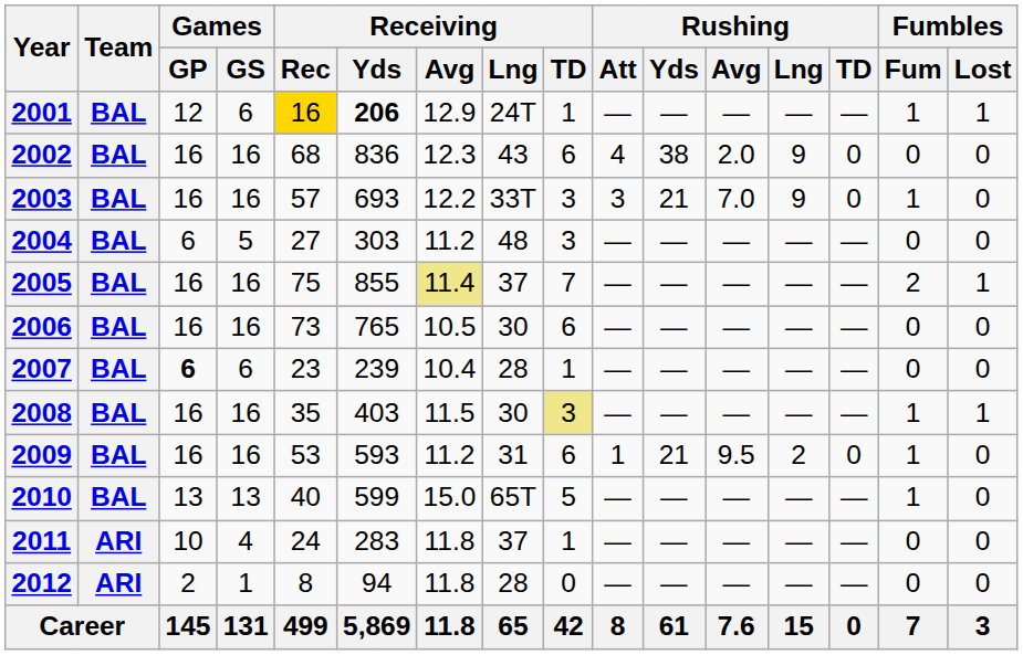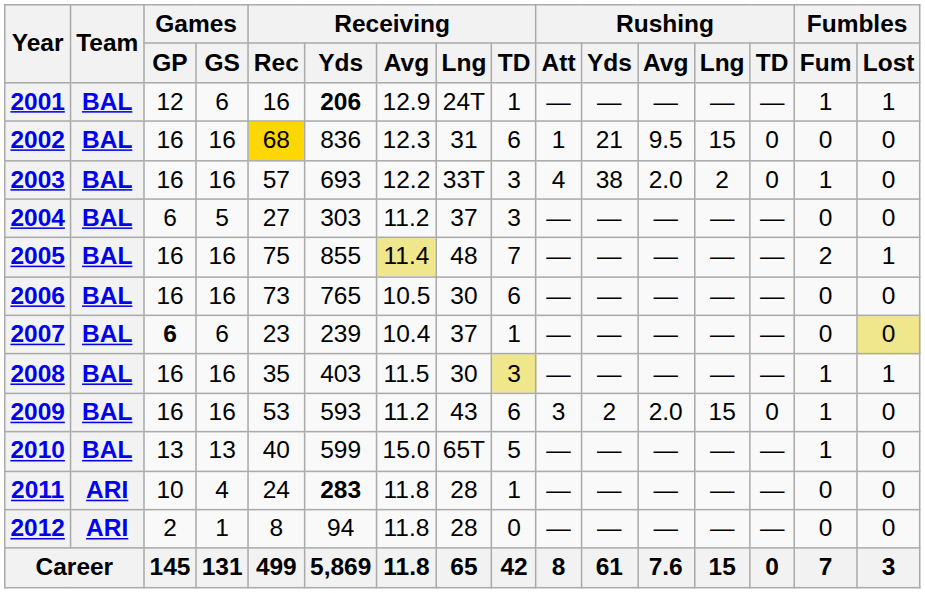 <table class="wikitable" style="text-align: center;">
 <tr>
 <th rowspan="2">Year</th>
 <th rowspan="2">Team</th>
 <th colspan="2">Games</th>
 <th colspan="5">Receiving</th>
 <th colspan="5">Rushing</th>
 <th colspan="2">Fumbles</th>
 </tr>
 <tr>
 <th>GP</th>
 <th>GS</th>
 <th>Rec</th>
 <th>Yds</th>
 <th>Avg</th>
 <th>Lng</th>
 <th>TD</th>
 <th>Att</th>
 <th>Yds</th>
 <th>Avg</th>
 <th>Lng</th>
 <th>TD</th>
 <th>Fum</th>
 <th>Lost</th>
 </tr>
 <tr>
 <th><a href='#'>2001</a></th>
 <th><a href='#'>BAL</a></th>
 <td>12</td>
 <td>6</td>
-<td style="background: gold;">16</td>
+<td>16</td>
 <td><strong>206</strong></td>
 <td>12.9</td>
 <td>24T</td>
 <td>1</td>
 <td>—</td>
 <td>—</td>
 <td>—</td>
 <td>—</td>
 <td>—</td>
 <td>1</td>
 <td>1</td>
 </tr>
 <tr>
 <th><a href='#'>2002</a></th>
 <th><a href='#'>BAL</a></th>
 <td>16</td>
 <td>16</td>
-<td>68</td>
+<td style="background: gold;">68</td>
 <td>836</td>
 <td>12.3</td>
-<td>43</td>
+<td>31</td>
 <td>6</td>
-<td>4</td>
-<td>38</td>
-<td>2.0</td>
-<td>9</td>
+<td>1</td>
+<td>21</td>
+<td>9.5</td>
+<td>15</td>
 <td>0</td>
 <td>0</td>
 <td>0</td>
 </tr>
 <tr>
 <th><a href='#'>2003</a></th>
 <th><a href='#'>BAL</a></th>
 <td>16</td>
 <td>16</td>
 <td>57</td>
 <td>693</td>
 <td>12.2</td>
 <td>33T</td>
 <td>3</td>
-<td>3</td>
-<td>21</td>
-<td>7.0</td>
-<td>9</td>
+<td>4</td>
+<td>38</td>
+<td>2.0</td>
+<td>2</td>
 <td>0</td>
 <td>1</td>
 <td>0</td>
 </tr>
 <tr>
 <th><a href='#'>2004</a></th>
 <th><a href='#'>BAL</a></th>
 <td>6</td>
 <td>5</td>
 <td>27</td>
 <td>303</td>
 <td>11.2</td>
-<td>48</td>
+<td>37</td>
 <td>3</td>
 <td>—</td>
 <td>—</td>
 <td>—</td>
 <td>—</td>
 <td>—</td>
 <td>0</td>
 <td>0</td>
 </tr>
 <tr>
 <th><a href='#'>2005</a></th>
 <th><a href='#'>BAL</a></th>
 <td>16</td>
 <td>16</td>
 <td>75</td>
 <td>855</td>
 <td style="background: khaki;">11.4</td>
-<td>37</td>
+<td>48</td>
 <td>7</td>
 <td>—</td>
 <td>—</td>
 <td>—</td>
 <td>—</td>
 <td>—</td>
 <td>2</td>
 <td>1</td>
 </tr>
 <tr>
 <th><a href='#'>2006</a></th>
 <th><a href='#'>BAL</a></th>
 <td>16</td>
 <td>16</td>
 <td>73</td>
 <td>765</td>
 <td>10.5</td>
 <td>30</td>
 <td>6</td>
 <td>—</td>
 <td>—</td>
 <td>—</td>
 <td>—</td>
 <td>—</td>
 <td>0</td>
 <td>0</td>
 </tr>
 <tr>
 <th><a href='#'>2007</a></th>
 <th><a href='#'>BAL</a></th>
 <td><strong>6</strong></td>
 <td>6</td>
 <td>23</td>
 <td>239</td>
 <td>10.4</td>
-<td>28</td>
+<td>37</td>
 <td>1</td>
 <td>—</td>
 <td>—</td>
 <td>—</td>
 <td>—</td>
 <td>—</td>
 <td>0</td>
-<td>0</td>
+<td style="background: khaki;">0</td>
 </tr>
 <tr>
 <th><a href='#'>2008</a></th>
 <th><a href='#'>BAL</a></th>
 <td>16</td>
 <td>16</td>
 <td>35</td>
 <td>403</td>
 <td>11.5</td>
 <td>30</td>
 <td style="background: khaki;">3</td>
 <td>—</td>
 <td>—</td>
 <td>—</td>
 <td>—</td>
 <td>—</td>
 <td>1</td>
 <td>1</td>
 </tr>
 <tr>
 <th><a href='#'>2009</a></th>
 <th><a href='#'>BAL</a></th>
 <td>16</td>
 <td>16</td>
 <td>53</td>
 <td>593</td>
 <td>11.2</td>
-<td>31</td>
+<td>43</td>
 <td>6</td>
-<td>1</td>
-<td>21</td>
-<td>9.5</td>
+<td>3</td>
 <td>2</td>
+<td>2.0</td>
+<td>15</td>
 <td>0</td>
 <td>1</td>
 <td>0</td>
 </tr>
 <tr>
 <th><a href='#'>2010</a></th>
 <th><a href='#'>BAL</a></th>
 <td>13</td>
 <td>13</td>
 <td>40</td>
 <td>599</td>
 <td>15.0</td>
 <td>65T</td>
 <td>5</td>
 <td>—</td>
 <td>—</td>
 <td>—</td>
 <td>—</td>
 <td>—</td>
 <td>1</td>
 <td>0</td>
 </tr>
 <tr>
 <th><a href='#'>2011</a></th>
 <th><a href='#'>ARI</a></th>
 <td>10</td>
 <td>4</td>
 <td>24</td>
-<td>283</td>
+<td><strong>283</strong></td>
 <td>11.8</td>
-<td>37</td>
+<td>28</td>
 <td>1</td>
 <td>—</td>
 <td>—</td>
 <td>—</td>
 <td>—</td>
 <td>—</td>
 <td>0</td>
 <td>0</td>
 </tr>
 <tr>
 <th><a href='#'>2012</a></th>
 <th><a href='#'>ARI</a></th>
 <td>2</td>
 <td>1</td>
 <td>8</td>
 <td>94</td>
 <td>11.8</td>
 <td>28</td>
 <td>0</td>
 <td>—</td>
 <td>—</td>
 <td>—</td>
 <td>—</td>
 <td>—</td>
 <td>0</td>
 <td>0</td>
 </tr>
 <tr>
 <th colspan="2">Career</th>
 <th>145</th>
 <th>131</th>
 <th>499</th>
 <th>5,869</th>
 <th>11.8</th>
 <th>65</th>
 <th>42</th>
 <th>8</th>
 <th>61</th>
 <th>7.6</th>
 <th>15</th>
 <th>0</th>
 <th>7</th>
 <th>3</th>
 </tr>
 </table>
